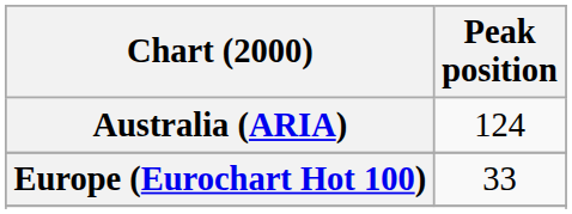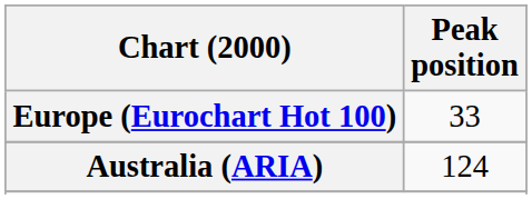 <table class="wikitable sortable plainrowheaders" style="text-align:center">
 <tr>
 <th>Chart (2000)</th>
 <th>Peak<br>position</th>
 </tr>
 <tr>
-<th scope="row">Australia (<a href='#'>ARIA</a>)</th>
-<td align="center">124</td>
+<th scope="row">Europe (<a href='#'>Eurochart Hot 100</a>)</th>
+<td>33</td>
 </tr>
 <tr>
 </tr>
 <tr>
 </tr>
 <tr>
-<th scope="row">Europe (<a href='#'>Eurochart Hot 100</a>)</th>
-<td>33</td>
+<th scope="row">Australia (<a href='#'>ARIA</a>)</th>
+<td align="center">124</td>
 </tr>
 <tr>
 </tr>
 <tr>
 </tr>
 <tr>
 </tr>
 <tr>
 </tr>
 <tr>
 </tr>
 <tr>
 </tr>
 <tr>
 </tr>
 </table>
